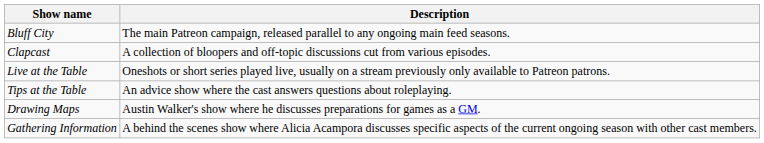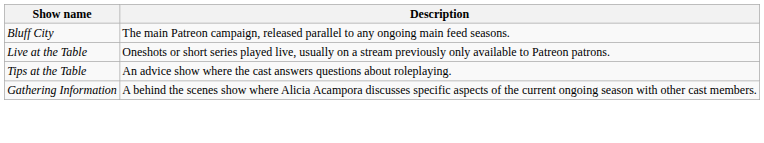 <table class="wikitable">
 <tr>
 <th>Show name</th>
 <th>Description</th>
 </tr>
 <tr>
 <td><em>Bluff City</em></td>
 <td>The main Patreon campaign, released parallel to any ongoing main feed seasons.</td>
 </tr>
 <tr>
-<td><em>Clapcast</em></td>
-<td>A collection of bloopers and off-topic discussions cut from various episodes.</td>
-</tr>
-<tr>
 <td><em>Live at the Table</em></td>
 <td>Oneshots or short series played live, usually on a stream previously only available to Patreon patrons.</td>
 </tr>
 <tr>
 <td><em>Tips at the Table</em></td>
 <td>An advice show where the cast answers questions about roleplaying.</td>
 </tr>
 <tr>
-<td><em>Drawing Maps</em></td>
-<td>Austin Walker's show where he discusses preparations for games as a <a href='#'>GM</a>.</td>
-</tr>
-<tr>
 <td><em>Gathering Information</em></td>
 <td>A behind the scenes show where Alicia Acampora discusses specific aspects of the current ongoing season with other cast members.</td>
 </tr>
 </table>
